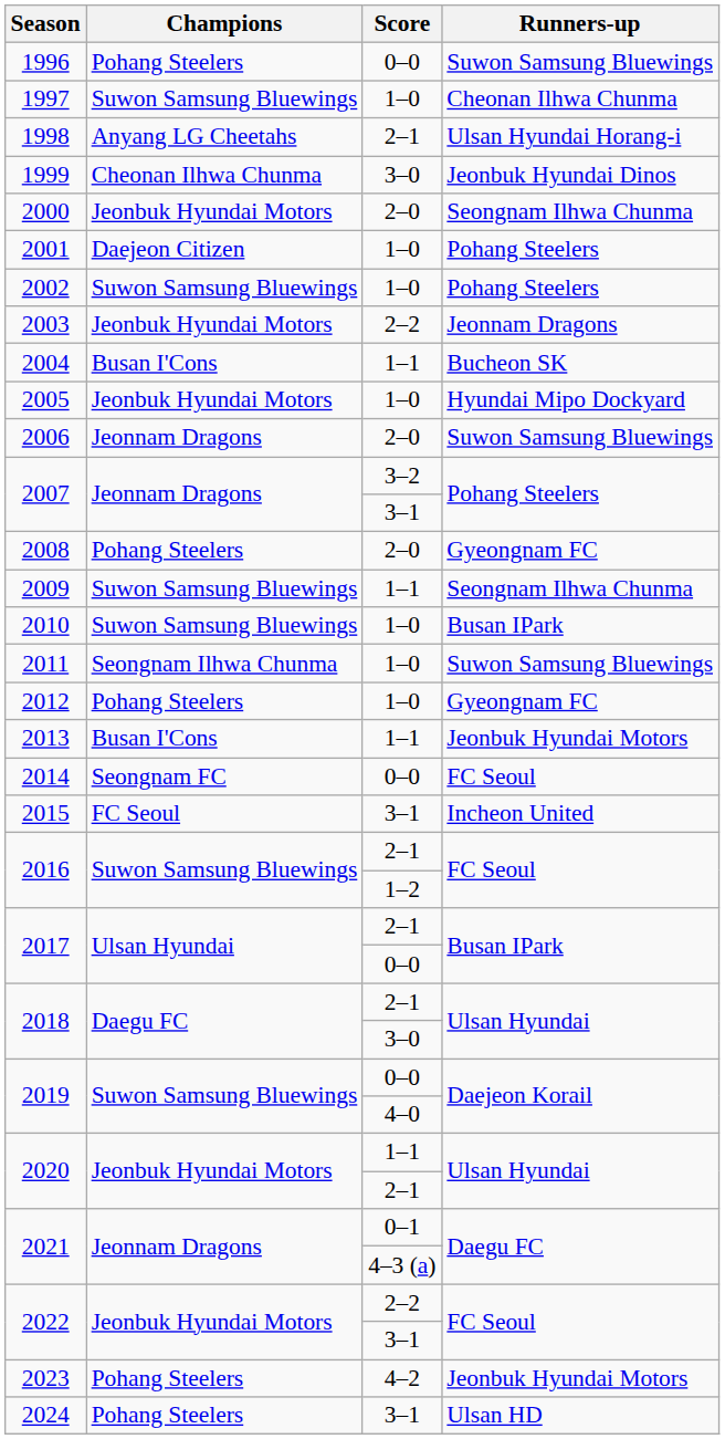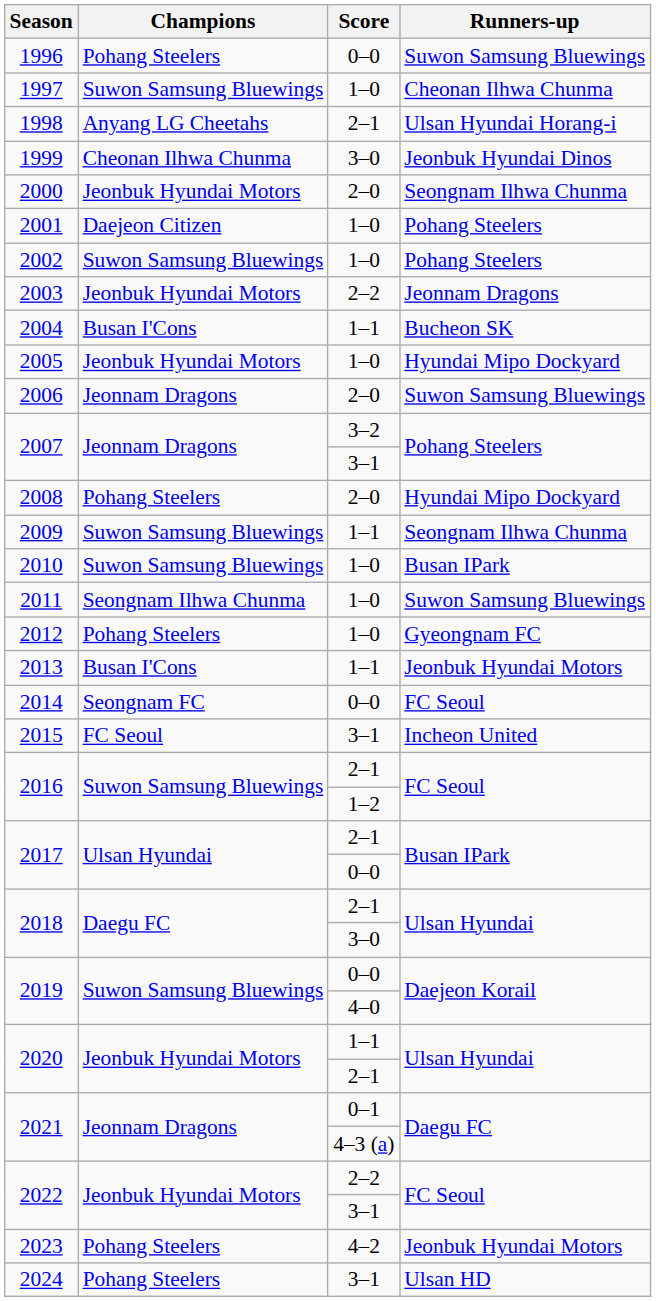 <table class="wikitable">
 <tr>
 <th>Season</th>
 <th>Champions</th>
 <th>Score</th>
 <th>Runners-up</th>
 </tr>
 <tr>
 <td align="center"><a href='#'>1996</a></td>
 <td><a href='#'>Pohang Steelers</a></td>
 <td align="center">0–0 <br></td>
 <td><a href='#'>Suwon Samsung Bluewings</a></td>
 </tr>
 <tr>
 <td align="center"><a href='#'>1997</a></td>
 <td><a href='#'>Suwon Samsung Bluewings</a></td>
 <td align="center">1–0</td>
 <td><a href='#'>Cheonan Ilhwa Chunma</a></td>
 </tr>
 <tr>
 <td align="center"><a href='#'>1998</a></td>
 <td><a href='#'>Anyang LG Cheetahs</a></td>
 <td align="center">2–1</td>
 <td><a href='#'>Ulsan Hyundai Horang-i</a></td>
 </tr>
 <tr>
 <td align="center"><a href='#'>1999</a></td>
 <td><a href='#'>Cheonan Ilhwa Chunma</a></td>
 <td align="center">3–0</td>
 <td><a href='#'>Jeonbuk Hyundai Dinos</a></td>
 </tr>
 <tr>
 <td align="center"><a href='#'>2000</a></td>
 <td><a href='#'>Jeonbuk Hyundai Motors</a></td>
 <td align="center">2–0</td>
 <td><a href='#'>Seongnam Ilhwa Chunma</a></td>
 </tr>
 <tr>
 <td align="center"><a href='#'>2001</a></td>
 <td><a href='#'>Daejeon Citizen</a></td>
 <td align="center">1–0</td>
 <td><a href='#'>Pohang Steelers</a></td>
 </tr>
 <tr>
 <td align="center"><a href='#'>2002</a></td>
 <td><a href='#'>Suwon Samsung Bluewings</a></td>
 <td align="center">1–0</td>
 <td><a href='#'>Pohang Steelers</a></td>
 </tr>
 <tr>
 <td align="center"><a href='#'>2003</a></td>
 <td><a href='#'>Jeonbuk Hyundai Motors</a></td>
 <td align="center">2–2 <br></td>
 <td><a href='#'>Jeonnam Dragons</a></td>
 </tr>
 <tr>
 <td align="center"><a href='#'>2004</a></td>
 <td><a href='#'>Busan I'Cons</a></td>
 <td align="center">1–1 <br></td>
 <td><a href='#'>Bucheon SK</a></td>
 </tr>
 <tr>
 <td align="center"><a href='#'>2005</a></td>
 <td><a href='#'>Jeonbuk Hyundai Motors</a></td>
 <td align="center">1–0</td>
 <td><a href='#'>Hyundai Mipo Dockyard</a></td>
 </tr>
 <tr>
 <td align="center"><a href='#'>2006</a></td>
 <td><a href='#'>Jeonnam Dragons</a></td>
 <td align="center">2–0</td>
 <td><a href='#'>Suwon Samsung Bluewings</a></td>
 </tr>
 <tr>
 <td align="center" rowspan="2"><a href='#'>2007</a></td>
 <td rowspan="2"><a href='#'>Jeonnam Dragons</a></td>
 <td align="center">3–2</td>
 <td rowspan="2"><a href='#'>Pohang Steelers</a></td>
 </tr>
 <tr>
 <td align="center">3–1</td>
 </tr>
 <tr>
 <td align="center"><a href='#'>2008</a></td>
 <td><a href='#'>Pohang Steelers</a></td>
 <td align="center">2–0</td>
-<td><a href='#'>Gyeongnam FC</a></td>
+<td><a href='#'>Hyundai Mipo Dockyard</a></td>
 </tr>
 <tr>
 <td align="center"><a href='#'>2009</a></td>
 <td><a href='#'>Suwon Samsung Bluewings</a></td>
 <td align="center">1–1 <br></td>
 <td><a href='#'>Seongnam Ilhwa Chunma</a></td>
 </tr>
 <tr>
 <td align="center"><a href='#'>2010</a></td>
 <td><a href='#'>Suwon Samsung Bluewings</a></td>
 <td align="center">1–0</td>
 <td><a href='#'>Busan IPark</a></td>
 </tr>
 <tr>
 <td align="center"><a href='#'>2011</a></td>
 <td><a href='#'>Seongnam Ilhwa Chunma</a></td>
 <td align="center">1–0</td>
 <td><a href='#'>Suwon Samsung Bluewings</a></td>
 </tr>
 <tr>
 <td align="center"><a href='#'>2012</a></td>
 <td><a href='#'>Pohang Steelers</a></td>
 <td align="center">1–0 </td>
 <td><a href='#'>Gyeongnam FC</a></td>
 </tr>
 <tr>
 <td align="center"><a href='#'>2013</a></td>
 <td><a href='#'>Busan I'Cons</a></td>
 <td align="center">1–1 <br></td>
 <td><a href='#'>Jeonbuk Hyundai Motors</a></td>
 </tr>
 <tr>
 <td align="center"><a href='#'>2014</a></td>
 <td><a href='#'>Seongnam FC</a></td>
 <td align="center">0–0 <br></td>
 <td><a href='#'>FC Seoul</a></td>
 </tr>
 <tr>
 <td align="center"><a href='#'>2015</a></td>
 <td><a href='#'>FC Seoul</a></td>
 <td align="center">3–1</td>
 <td><a href='#'>Incheon United</a></td>
 </tr>
 <tr>
 <td align="center" rowspan="2"><a href='#'>2016</a></td>
 <td rowspan="2"><a href='#'>Suwon Samsung Bluewings</a></td>
 <td align="center">2–1</td>
 <td rowspan="2"><a href='#'>FC Seoul</a></td>
 </tr>
 <tr>
 <td align="center">1–2 <br></td>
 </tr>
 <tr>
 <td align="center" rowspan="2"><a href='#'>2017</a></td>
 <td rowspan="2"><a href='#'>Ulsan Hyundai</a></td>
 <td align="center">2–1</td>
 <td rowspan="2"><a href='#'>Busan IPark</a></td>
 </tr>
 <tr>
 <td align="center">0–0</td>
 </tr>
 <tr>
 <td align="center" rowspan="2"><a href='#'>2018</a></td>
 <td rowspan="2"><a href='#'>Daegu FC</a></td>
 <td align="center">2–1</td>
 <td rowspan="2"><a href='#'>Ulsan Hyundai</a></td>
 </tr>
 <tr>
 <td align="center">3–0</td>
 </tr>
 <tr>
 <td align="center" rowspan="2"><a href='#'>2019</a></td>
 <td rowspan="2"><a href='#'>Suwon Samsung Bluewings</a></td>
 <td align="center">0–0</td>
 <td rowspan="2"><a href='#'>Daejeon Korail</a></td>
 </tr>
 <tr>
 <td align="center">4–0</td>
 </tr>
 <tr>
 <td align="center" rowspan="2"><a href='#'>2020</a></td>
 <td rowspan="2"><a href='#'>Jeonbuk Hyundai Motors</a></td>
 <td align="center">1–1</td>
 <td rowspan="2"><a href='#'>Ulsan Hyundai</a></td>
 </tr>
 <tr>
 <td align="center">2–1</td>
 </tr>
 <tr>
 <td align="center" rowspan="2"><a href='#'>2021</a></td>
 <td rowspan="2"><a href='#'>Jeonnam Dragons</a></td>
 <td align="center">0–1</td>
 <td rowspan="2"><a href='#'>Daegu FC</a></td>
 </tr>
 <tr>
 <td align="center">4–3 (<a href='#'>a</a>)</td>
 </tr>
 <tr>
 <td align="center" rowspan="2"><a href='#'>2022</a></td>
 <td rowspan="2"><a href='#'>Jeonbuk Hyundai Motors</a></td>
 <td align="center">2–2</td>
 <td rowspan="2"><a href='#'>FC Seoul</a></td>
 </tr>
 <tr>
 <td align="center">3–1</td>
 </tr>
 <tr>
 <td align="center"><a href='#'>2023</a></td>
 <td><a href='#'>Pohang Steelers</a></td>
 <td align="center">4–2</td>
 <td><a href='#'>Jeonbuk Hyundai Motors</a></td>
 </tr>
 <tr>
 <td align="center"><a href='#'>2024</a></td>
 <td><a href='#'>Pohang Steelers</a></td>
 <td align="center">3–1 </td>
 <td><a href='#'>Ulsan HD</a></td>
 </tr>
 <tr>
 </tr>
 </table>
